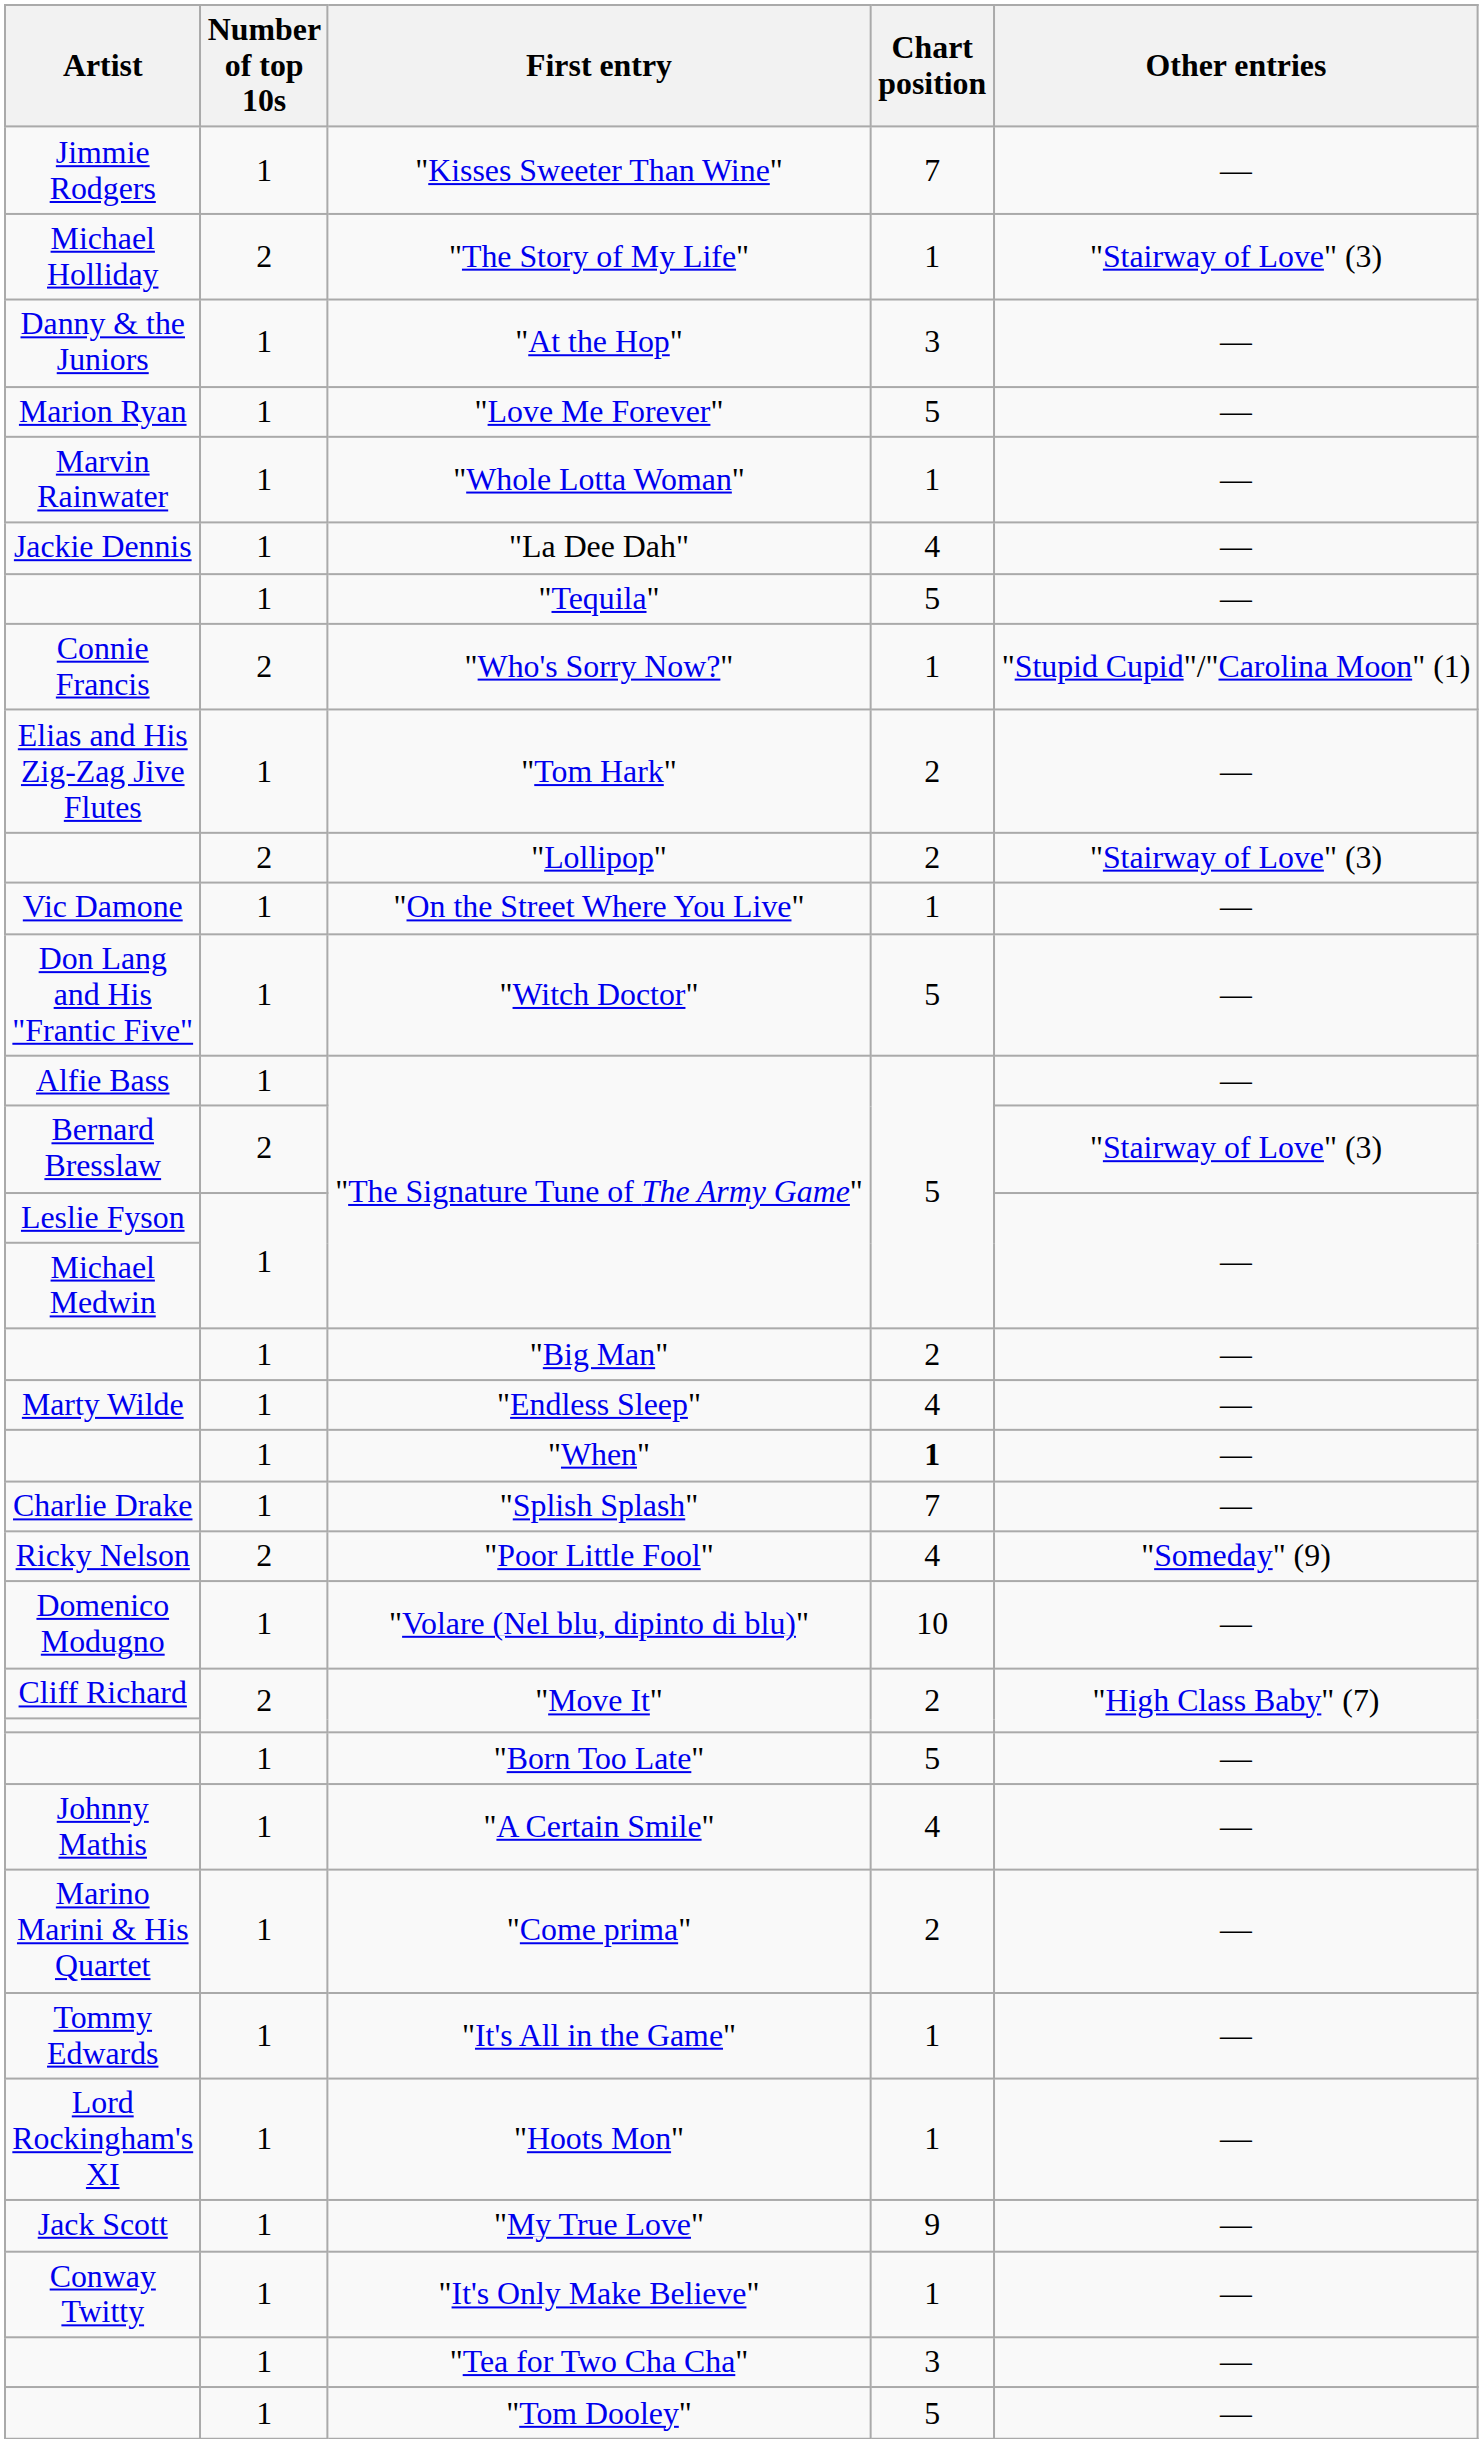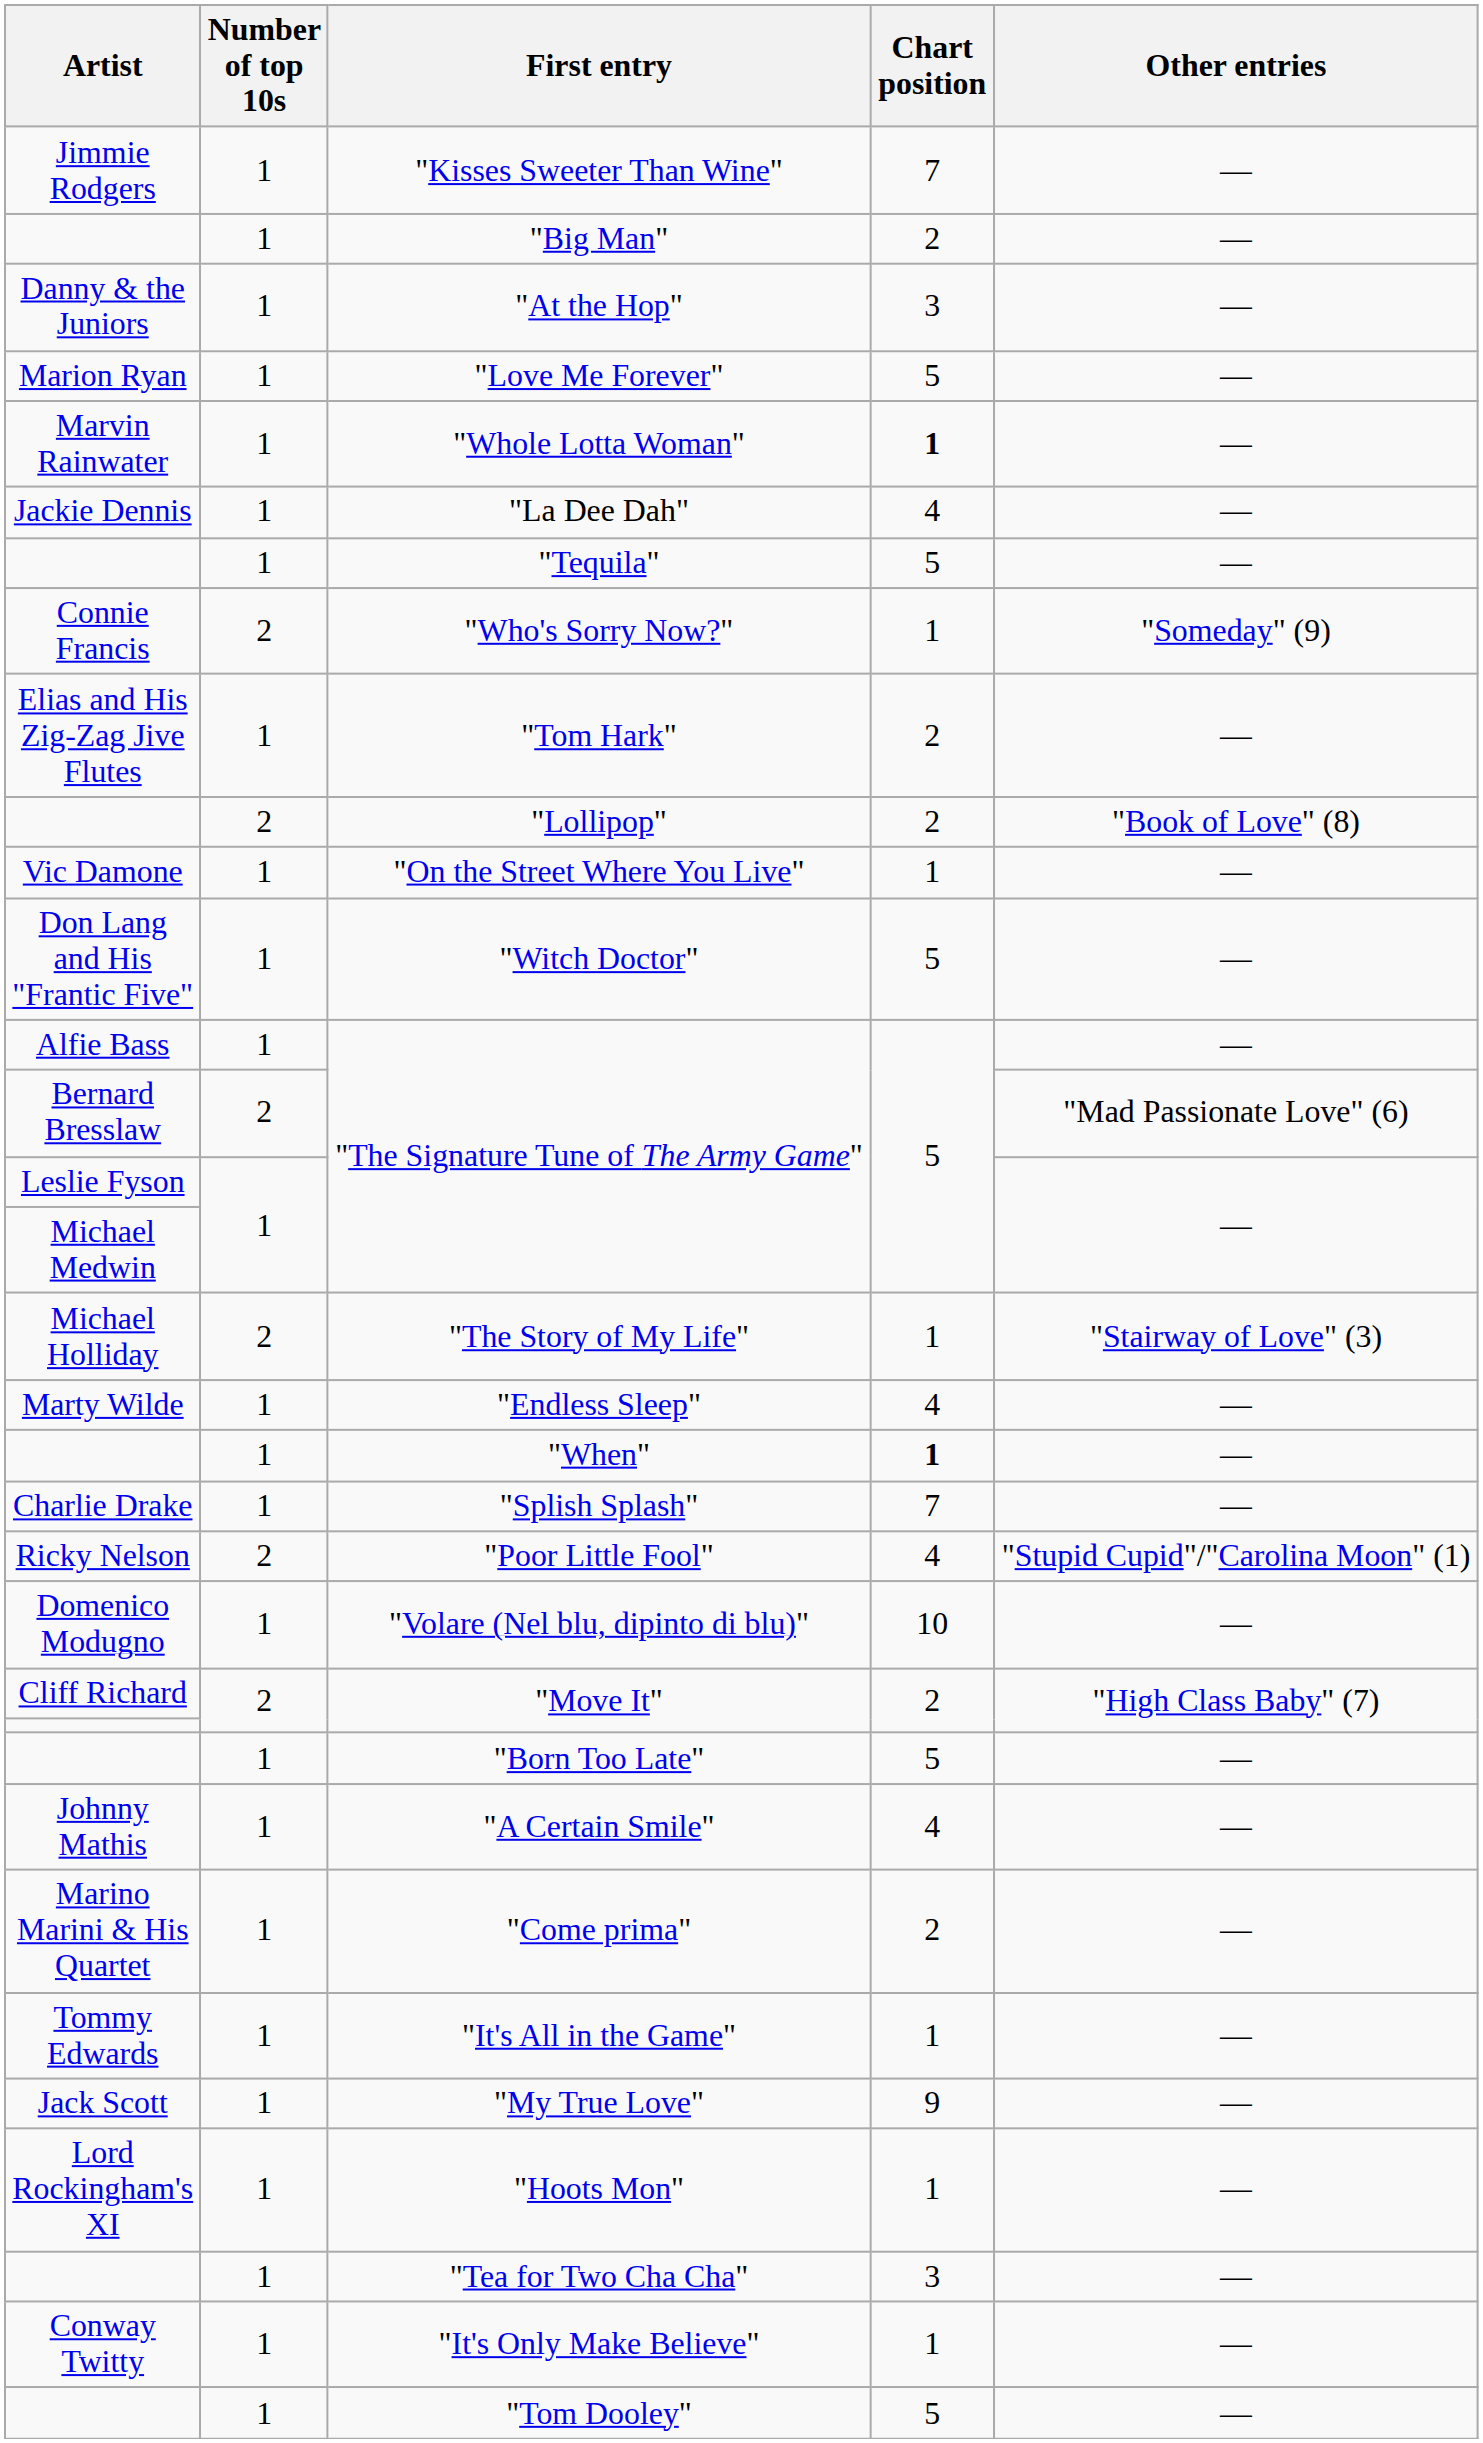 <table class="wikitable sortable mw-collapsible mw-collapsed" style="text-align:center;">
 <tr>
 <th scope="col" style="width:55px;">Artist</th>
 <th scope="col" style="width:55px;" data-sort-type="number">Number of top 10s</th>
 <th scope="col" style="text-align:center;">First entry</th>
 <th scope="col" style="width:55px;" data-sort-type="number">Chart position</th>
 <th scope="col" style="text-align:center;">Other entries</th>
 </tr>
 <tr>
 <td><a href='#'>Jimmie Rodgers</a></td>
 <td>1</td>
 <td>"<a href='#'>Kisses Sweeter Than Wine</a>"</td>
 <td>7</td>
 <td>—</td>
 </tr>
 <tr>
-<td><a href='#'>Michael Holliday</a></td>
+<td></td>
+<td>1</td>
+<td>"<a href='#'>Big Man</a>"</td>
 <td>2</td>
-<td>"<a href='#'>The Story of My Life</a>"</td>
-<td>1</td>
-<td>"<a href='#'>Stairway of Love</a>" (3)</td>
+<td>—</td>
 </tr>
 <tr>
 <td><a href='#'>Danny & the Juniors</a></td>
 <td>1</td>
 <td>"<a href='#'>At the Hop</a>"</td>
 <td>3</td>
 <td>—</td>
 </tr>
 <tr>
 <td><a href='#'>Marion Ryan</a></td>
 <td>1</td>
 <td>"<a href='#'>Love Me Forever</a>"</td>
 <td>5</td>
 <td>—</td>
 </tr>
 <tr>
 <td><a href='#'>Marvin Rainwater</a></td>
 <td>1</td>
 <td>"<a href='#'>Whole Lotta Woman</a>"</td>
-<td>1</td>
+<td><strong>1</strong></td>
 <td>—</td>
 </tr>
 <tr>
 <td><a href='#'>Jackie Dennis</a></td>
 <td>1</td>
 <td>"La Dee Dah"</td>
 <td>4</td>
 <td>—</td>
 </tr>
 <tr>
 <td></td>
 <td>1</td>
 <td>"<a href='#'>Tequila</a>"</td>
 <td>5</td>
 <td>—</td>
 </tr>
 <tr>
 <td><a href='#'>Connie Francis</a></td>
 <td>2</td>
 <td>"<a href='#'>Who's Sorry Now?</a>"</td>
 <td>1</td>
-<td>"<a href='#'>Stupid Cupid</a>"/"<a href='#'>Carolina Moon</a>" (1)</td>
+<td>"<a href='#'>Someday</a>" (9)</td>
 </tr>
 <tr>
 <td><a href='#'>Elias and His Zig-Zag Jive Flutes</a></td>
 <td>1</td>
 <td>"<a href='#'>Tom Hark</a>"</td>
 <td>2</td>
 <td>—</td>
 </tr>
 <tr>
 <td></td>
 <td>2</td>
 <td>"<a href='#'>Lollipop</a>"</td>
 <td>2</td>
-<td>"<a href='#'>Stairway of Love</a>" (3)</td>
+<td>"<a href='#'>Book of Love</a>" (8)</td>
 </tr>
 <tr>
 <td><a href='#'>Vic Damone</a></td>
 <td>1</td>
 <td>"<a href='#'>On the Street Where You Live</a>"</td>
 <td>1</td>
 <td>—</td>
 </tr>
 <tr>
 <td><a href='#'>Don Lang and His "Frantic Five"</a></td>
 <td>1</td>
 <td>"<a href='#'>Witch Doctor</a>"</td>
 <td>5</td>
 <td>—</td>
 </tr>
 <tr>
 <td><a href='#'>Alfie Bass</a></td>
 <td>1</td>
 <td rowspan="4">"<a href='#'>The Signature Tune of <em>The Army Game</em></a>"</td>
 <td rowspan="4">5</td>
 <td>—</td>
 </tr>
 <tr>
 <td><a href='#'>Bernard Bresslaw</a></td>
 <td>2</td>
-<td>"<a href='#'>Stairway of Love</a>" (3)</td>
+<td>"Mad Passionate Love" (6)</td>
 </tr>
 <tr>
 <td><a href='#'>Leslie Fyson</a></td>
 <td rowspan="2">1</td>
 <td rowspan="2">—</td>
 </tr>
 <tr>
 <td><a href='#'>Michael Medwin</a></td>
 </tr>
 <tr>
-<td></td>
+<td><a href='#'>Michael Holliday</a></td>
+<td>2</td>
+<td>"<a href='#'>The Story of My Life</a>"</td>
 <td>1</td>
-<td>"<a href='#'>Big Man</a>"</td>
-<td>2</td>
-<td>—</td>
+<td>"<a href='#'>Stairway of Love</a>" (3)</td>
 </tr>
 <tr>
 <td><a href='#'>Marty Wilde</a></td>
 <td>1</td>
 <td>"<a href='#'>Endless Sleep</a>"</td>
 <td>4</td>
 <td>—</td>
 </tr>
 <tr>
 <td></td>
 <td>1</td>
 <td>"<a href='#'>When</a>"</td>
 <td><strong>1</strong></td>
 <td>—</td>
 </tr>
 <tr>
 <td><a href='#'>Charlie Drake</a></td>
 <td>1</td>
 <td>"<a href='#'>Splish Splash</a>"</td>
 <td>7</td>
 <td>—</td>
 </tr>
 <tr>
 <td><a href='#'>Ricky Nelson</a></td>
 <td>2</td>
 <td>"<a href='#'>Poor Little Fool</a>"</td>
 <td>4</td>
-<td>"<a href='#'>Someday</a>" (9)</td>
+<td>"<a href='#'>Stupid Cupid</a>"/"<a href='#'>Carolina Moon</a>" (1)</td>
 </tr>
 <tr>
 <td><a href='#'>Domenico Modugno</a></td>
 <td>1</td>
 <td>"<a href='#'>Volare (Nel blu, dipinto di blu)</a>"</td>
 <td>10</td>
 <td>—</td>
 </tr>
 <tr>
 <td><a href='#'>Cliff Richard</a></td>
 <td rowspan="2">2</td>
 <td rowspan="2">"<a href='#'>Move It</a>"</td>
 <td rowspan="2">2</td>
 <td rowspan="2">"<a href='#'>High Class Baby</a>" (7)</td>
 </tr>
 <tr>
 <td> </td>
 </tr>
 <tr>
 <td></td>
 <td>1</td>
 <td>"<a href='#'>Born Too Late</a>"</td>
 <td>5</td>
 <td>—</td>
 </tr>
 <tr>
 <td><a href='#'>Johnny Mathis</a></td>
 <td>1</td>
 <td>"<a href='#'>A Certain Smile</a>"</td>
 <td>4</td>
 <td>—</td>
 </tr>
 <tr>
 <td><a href='#'>Marino Marini & His Quartet</a></td>
 <td>1</td>
 <td>"<a href='#'>Come prima</a>"</td>
 <td>2</td>
 <td>—</td>
 </tr>
 <tr>
 <td><a href='#'>Tommy Edwards</a></td>
 <td>1</td>
 <td>"<a href='#'>It's All in the Game</a>"</td>
 <td>1</td>
 <td>—</td>
 </tr>
 <tr>
+<td><a href='#'>Jack Scott</a></td>
+<td>1</td>
+<td>"<a href='#'>My True Love</a>"</td>
+<td>9</td>
+<td>—</td>
+</tr>
+<tr>
 <td><a href='#'>Lord Rockingham's XI</a></td>
 <td>1</td>
 <td>"<a href='#'>Hoots Mon</a>"</td>
 <td>1</td>
 <td>—</td>
 </tr>
 <tr>
-<td><a href='#'>Jack Scott</a></td>
+<td></td>
 <td>1</td>
-<td>"<a href='#'>My True Love</a>"</td>
-<td>9</td>
+<td>"<a href='#'>Tea for Two Cha Cha</a>" </td>
+<td>3</td>
 <td>—</td>
 </tr>
 <tr>
 <td><a href='#'>Conway Twitty</a></td>
 <td>1</td>
 <td>"<a href='#'>It's Only Make Believe</a>"</td>
 <td>1</td>
 <td>—</td>
 </tr>
 <tr>
 <td></td>
 <td>1</td>
-<td>"<a href='#'>Tea for Two Cha Cha</a>" </td>
-<td>3</td>
-<td>—</td>
-</tr>
-<tr>
-<td></td>
-<td>1</td>
 <td>"<a href='#'>Tom Dooley</a>" </td>
 <td>5</td>
 <td>—</td>
 </tr>
 </table>
